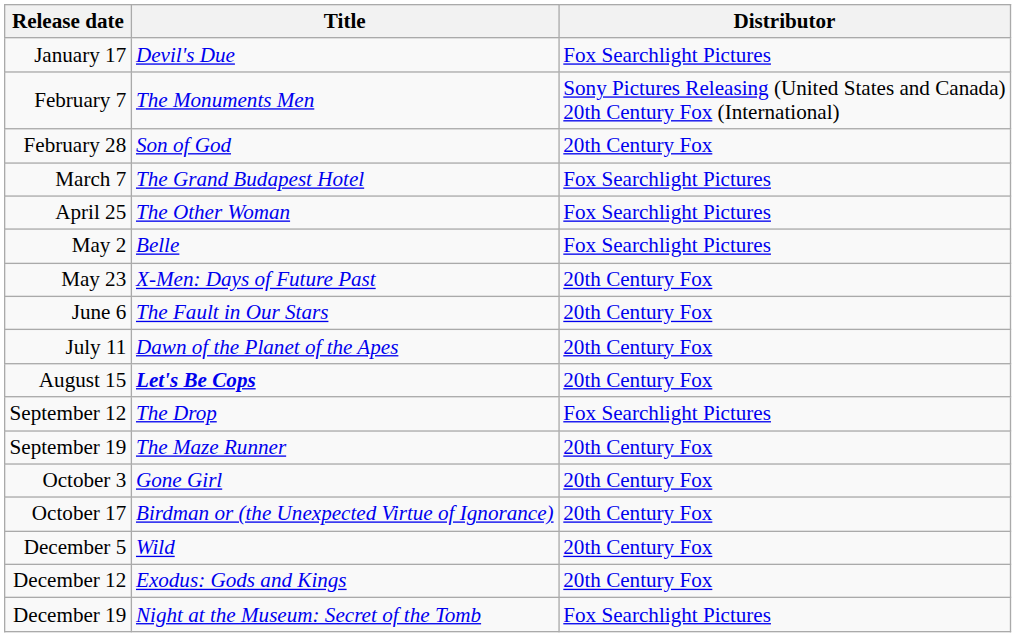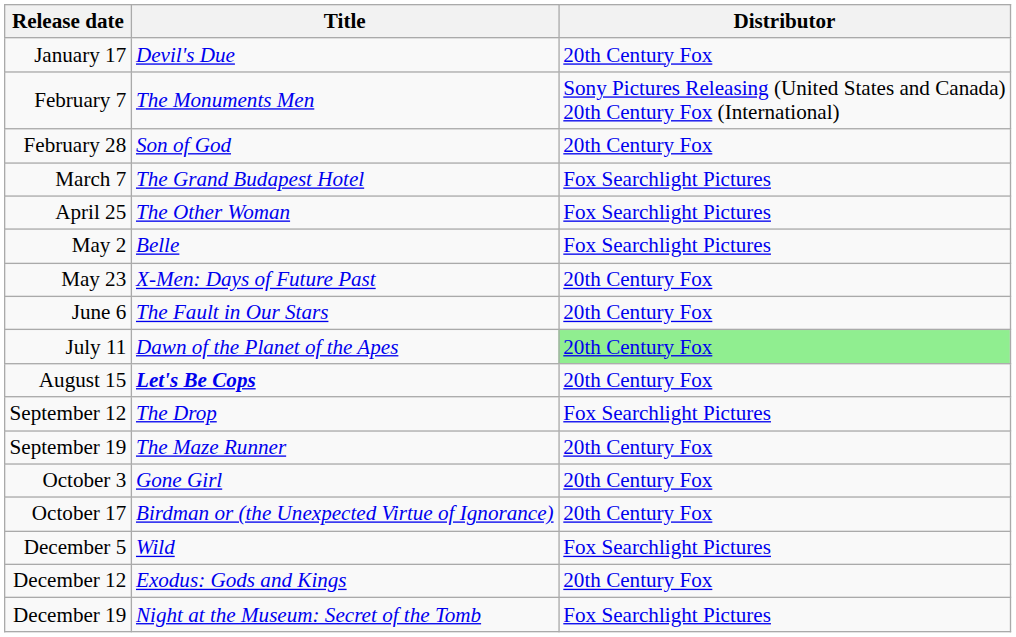 <table class="wikitable sortable">
 <tr>
 <th>Release date</th>
 <th>Title</th>
 <th>Distributor</th>
 </tr>
 <tr>
 <td align="right">January 17</td>
 <td><em><a href='#'>Devil's Due</a></em></td>
-<td><a href='#'>Fox Searchlight Pictures</a></td>
+<td><a href='#'>20th Century Fox</a></td>
 </tr>
 <tr>
 <td align="right">February 7</td>
 <td><em><a href='#'>The Monuments Men</a></em></td>
 <td><a href='#'>Sony Pictures Releasing</a> (United States and Canada)<br><a href='#'>20th Century Fox</a> (International)</td>
 </tr>
 <tr>
 <td align="right">February 28</td>
 <td><em><a href='#'>Son of God</a></em></td>
 <td><a href='#'>20th Century Fox</a></td>
 </tr>
 <tr>
 <td align="right">March 7</td>
 <td><em><a href='#'>The Grand Budapest Hotel</a></em></td>
 <td><a href='#'>Fox Searchlight Pictures</a></td>
 </tr>
 <tr>
 <td align="right">April 25</td>
 <td><em><a href='#'>The Other Woman</a></em></td>
 <td><a href='#'>Fox Searchlight Pictures</a></td>
 </tr>
 <tr>
 <td align="right">May 2</td>
 <td><em><a href='#'>Belle</a></em></td>
 <td><a href='#'>Fox Searchlight Pictures</a></td>
 </tr>
 <tr>
 <td align="right">May 23</td>
 <td><em><a href='#'>X-Men: Days of Future Past</a></em></td>
 <td><a href='#'>20th Century Fox</a></td>
 </tr>
 <tr>
 <td align="right">June 6</td>
 <td><em><a href='#'>The Fault in Our Stars</a></em></td>
 <td><a href='#'>20th Century Fox</a></td>
 </tr>
 <tr>
 <td align="right">July 11</td>
 <td><em><a href='#'>Dawn of the Planet of the Apes</a></em></td>
-<td><a href='#'>20th Century Fox</a></td>
+<td style="background: lightgreen;"><a href='#'>20th Century Fox</a></td>
 </tr>
 <tr>
 <td align="right">August 15</td>
 <td><strong><em><a href='#'>Let's Be Cops</a></em></strong></td>
 <td><a href='#'>20th Century Fox</a></td>
 </tr>
 <tr>
 <td align="right">September 12</td>
 <td><em><a href='#'>The Drop</a></em></td>
 <td><a href='#'>Fox Searchlight Pictures</a></td>
 </tr>
 <tr>
 <td align="right">September 19</td>
 <td><em><a href='#'>The Maze Runner</a></em></td>
 <td><a href='#'>20th Century Fox</a></td>
 </tr>
 <tr>
 <td align="right">October 3</td>
 <td><em><a href='#'>Gone Girl</a></em></td>
 <td><a href='#'>20th Century Fox</a></td>
 </tr>
 <tr>
 <td align="right">October 17</td>
 <td><em><a href='#'>Birdman or (the Unexpected Virtue of Ignorance)</a></em></td>
 <td><a href='#'>20th Century Fox</a></td>
 </tr>
 <tr>
 <td align="right">December 5</td>
 <td><em><a href='#'>Wild</a></em></td>
-<td><a href='#'>20th Century Fox</a></td>
+<td><a href='#'>Fox Searchlight Pictures</a></td>
 </tr>
 <tr>
 <td align="right">December 12</td>
 <td><em><a href='#'>Exodus: Gods and Kings</a></em></td>
 <td><a href='#'>20th Century Fox</a></td>
 </tr>
 <tr>
 <td align="right">December 19</td>
 <td><em><a href='#'>Night at the Museum: Secret of the Tomb</a></em></td>
 <td><a href='#'>Fox Searchlight Pictures</a></td>
 </tr>
 </table>
